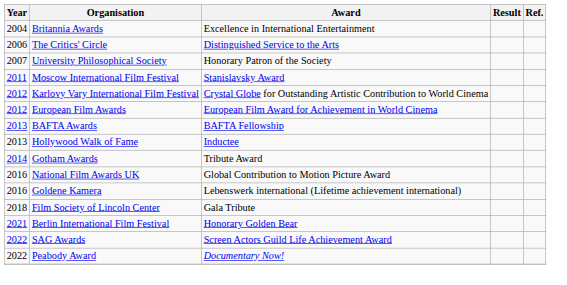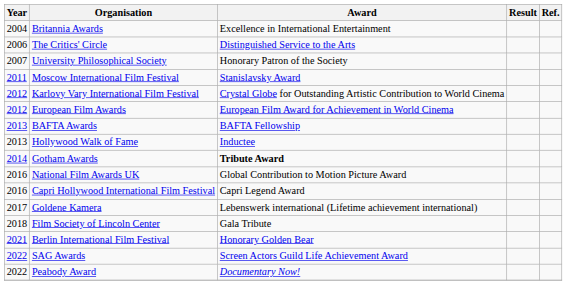 <table class="wikitable">
 <tr>
 <th>Year</th>
 <th>Organisation</th>
 <th>Award</th>
 <th>Result</th>
 <th class=unsortable>Ref.</th>
 </tr>
 <tr>
 <td>2004</td>
 <td><a href='#'>Britannia Awards</a></td>
 <td>Excellence in International Entertainment</td>
 <td></td>
 <td></td>
 </tr>
 <tr>
 <td>2006</td>
 <td><a href='#'>The Critics' Circle</a></td>
 <td><a href='#'>Distinguished Service to the Arts</a></td>
 <td></td>
 <td></td>
 </tr>
 <tr>
 <td>2007</td>
 <td><a href='#'>University Philosophical Society</a></td>
 <td>Honorary Patron of the Society</td>
 <td></td>
 <td></td>
 </tr>
 <tr>
 <td><a href='#'>2011</a></td>
 <td><a href='#'>Moscow International Film Festival</a></td>
 <td><a href='#'>Stanislavsky Award</a></td>
 <td></td>
 <td></td>
 </tr>
 <tr>
 <td><a href='#'>2012</a></td>
 <td><a href='#'>Karlovy Vary International Film Festival</a></td>
 <td><a href='#'>Crystal Globe</a> for Outstanding Artistic Contribution to World Cinema</td>
 <td></td>
 <td></td>
 </tr>
 <tr>
 <td><a href='#'>2012</a></td>
 <td><a href='#'>European Film Awards</a></td>
 <td><a href='#'>European Film Award for Achievement in World Cinema</a></td>
 <td></td>
 <td></td>
 </tr>
 <tr>
 <td><a href='#'>2013</a></td>
 <td><a href='#'>BAFTA Awards</a></td>
 <td><a href='#'>BAFTA Fellowship</a></td>
 <td></td>
 <td></td>
 </tr>
 <tr>
 <td>2013</td>
 <td><a href='#'>Hollywood Walk of Fame</a></td>
 <td><a href='#'>Inductee</a></td>
 <td></td>
 <td></td>
 </tr>
 <tr>
 <td><a href='#'>2014</a></td>
 <td><a href='#'>Gotham Awards</a></td>
-<td>Tribute Award</td>
+<td><strong>Tribute Award</strong></td>
 <td></td>
 <td></td>
 </tr>
 <tr>
 <td>2016</td>
 <td><a href='#'>National Film Awards UK</a></td>
 <td>Global Contribution to Motion Picture Award</td>
 <td></td>
 <td></td>
 </tr>
 <tr>
 <td>2016</td>
+<td><a href='#'>Capri Hollywood International Film Festival</a></td>
+<td>Capri Legend Award</td>
+<td></td>
+<td></td>
+</tr>
+<tr>
+<td>2017</td>
 <td><a href='#'>Goldene Kamera</a></td>
 <td>Lebenswerk international (Lifetime achievement international)</td>
 <td></td>
 <td></td>
 </tr>
 <tr>
 <td>2018</td>
 <td><a href='#'>Film Society of Lincoln Center</a></td>
 <td>Gala Tribute</td>
 <td></td>
 <td></td>
 </tr>
 <tr>
 <td><a href='#'>2021</a></td>
 <td><a href='#'>Berlin International Film Festival</a></td>
 <td><a href='#'>Honorary Golden Bear</a></td>
 <td></td>
 <td></td>
 </tr>
 <tr>
 <td><a href='#'>2022</a></td>
 <td><a href='#'>SAG Awards</a></td>
 <td><a href='#'>Screen Actors Guild Life Achievement Award</a></td>
 <td></td>
 <td></td>
 </tr>
 <tr>
 <td>2022</td>
 <td><a href='#'>Peabody Award</a></td>
 <td><em><a href='#'>Documentary Now!</a></em></td>
 <td></td>
 <td></td>
 </tr>
 <tr>
 </tr>
 </table>
